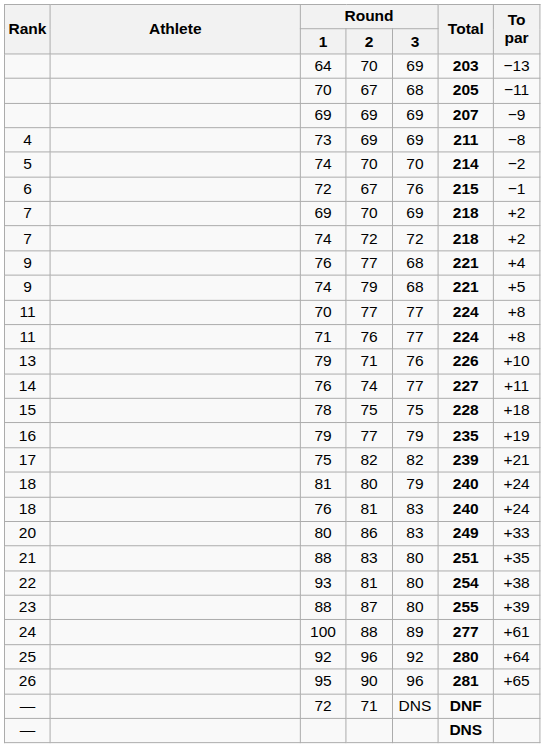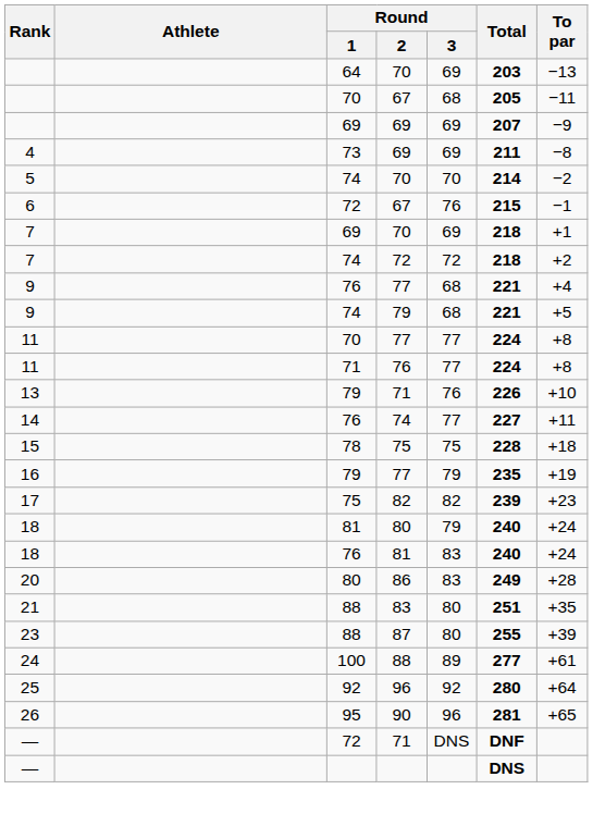 <table class=wikitable style="text-align:center">
 <tr>
 <th rowspan="2" width=40>Rank</th>
 <th rowspan="2" width=250>Athlete</th>
 <th colspan="3">Round</th>
 <th rowspan="2" width=50>Total</th>
 <th rowspan="2" width=40>To par</th>
 </tr>
 <tr>
 <th width=40>1</th>
 <th width=40>2</th>
 <th width=40>3</th>
 </tr>
 <tr>
 <td></td>
 <td align=left></td>
 <td>64</td>
 <td>70</td>
 <td>69</td>
 <td><strong>203</strong></td>
 <td>−13</td>
 </tr>
 <tr>
 <td></td>
 <td align=left></td>
 <td>70</td>
 <td>67</td>
 <td>68</td>
 <td><strong>205</strong></td>
 <td>−11</td>
 </tr>
 <tr>
 <td></td>
 <td align=left></td>
 <td>69</td>
 <td>69</td>
 <td>69</td>
 <td><strong>207</strong></td>
 <td>−9</td>
 </tr>
 <tr>
 <td>4</td>
 <td align=left></td>
 <td>73</td>
 <td>69</td>
 <td>69</td>
 <td><strong>211</strong></td>
 <td>−8</td>
 </tr>
 <tr>
 <td>5</td>
 <td align=left></td>
 <td>74</td>
 <td>70</td>
 <td>70</td>
 <td><strong>214</strong></td>
 <td>−2</td>
 </tr>
 <tr>
 <td>6</td>
 <td align=left></td>
 <td>72</td>
 <td>67</td>
 <td>76</td>
 <td><strong>215</strong></td>
 <td>−1</td>
 </tr>
 <tr>
 <td>7</td>
 <td align=left></td>
 <td>69</td>
 <td>70</td>
 <td>69</td>
 <td><strong>218</strong></td>
-<td>+2</td>
+<td>+1</td>
 </tr>
 <tr>
 <td>7</td>
 <td align=left></td>
 <td>74</td>
 <td>72</td>
 <td>72</td>
 <td><strong>218</strong></td>
 <td>+2</td>
 </tr>
 <tr>
 <td>9</td>
 <td align=left></td>
 <td>76</td>
 <td>77</td>
 <td>68</td>
 <td><strong>221</strong></td>
 <td>+4</td>
 </tr>
 <tr>
 <td>9</td>
 <td align=left></td>
 <td>74</td>
 <td>79</td>
 <td>68</td>
 <td><strong>221</strong></td>
 <td>+5</td>
 </tr>
 <tr>
 <td>11</td>
 <td align=left></td>
 <td>70</td>
 <td>77</td>
 <td>77</td>
 <td><strong>224</strong></td>
 <td>+8</td>
 </tr>
 <tr>
 <td>11</td>
 <td align=left></td>
 <td>71</td>
 <td>76</td>
 <td>77</td>
 <td><strong>224</strong></td>
 <td>+8</td>
 </tr>
 <tr>
 <td>13</td>
 <td align=left></td>
 <td>79</td>
 <td>71</td>
 <td>76</td>
 <td><strong>226</strong></td>
 <td>+10</td>
 </tr>
 <tr>
 <td>14</td>
 <td align=left></td>
 <td>76</td>
 <td>74</td>
 <td>77</td>
 <td><strong>227</strong></td>
 <td>+11</td>
 </tr>
 <tr>
 <td>15</td>
 <td align=left></td>
 <td>78</td>
 <td>75</td>
 <td>75</td>
 <td><strong>228</strong></td>
 <td>+18</td>
 </tr>
 <tr>
 <td>16</td>
 <td align=left></td>
 <td>79</td>
 <td>77</td>
 <td>79</td>
 <td><strong>235</strong></td>
 <td>+19</td>
 </tr>
 <tr>
 <td>17</td>
 <td align=left></td>
 <td>75</td>
 <td>82</td>
 <td>82</td>
 <td><strong>239</strong></td>
-<td>+21</td>
+<td>+23</td>
 </tr>
 <tr>
 <td>18</td>
 <td align=left></td>
 <td>81</td>
 <td>80</td>
 <td>79</td>
 <td><strong>240</strong></td>
 <td>+24</td>
 </tr>
 <tr>
 <td>18</td>
 <td align=left></td>
 <td>76</td>
 <td>81</td>
 <td>83</td>
 <td><strong>240</strong></td>
 <td>+24</td>
 </tr>
 <tr>
 <td>20</td>
 <td align=left></td>
 <td>80</td>
 <td>86</td>
 <td>83</td>
 <td><strong>249</strong></td>
-<td>+33</td>
+<td>+28</td>
 </tr>
 <tr>
 <td>21</td>
 <td align=left></td>
 <td>88</td>
 <td>83</td>
 <td>80</td>
 <td><strong>251</strong></td>
 <td>+35</td>
-</tr>
-<tr>
-<td>22</td>
-<td align=left></td>
-<td>93</td>
-<td>81</td>
-<td>80</td>
-<td><strong>254</strong></td>
-<td>+38</td>
 </tr>
 <tr>
 <td>23</td>
 <td align=left></td>
 <td>88</td>
 <td>87</td>
 <td>80</td>
 <td><strong>255</strong></td>
 <td>+39</td>
 </tr>
 <tr>
 <td>24</td>
 <td align=left></td>
 <td>100</td>
 <td>88</td>
 <td>89</td>
 <td><strong>277</strong></td>
 <td>+61</td>
 </tr>
 <tr>
 <td>25</td>
 <td align=left></td>
 <td>92</td>
 <td>96</td>
 <td>92</td>
 <td><strong>280</strong></td>
 <td>+64</td>
 </tr>
 <tr>
 <td>26</td>
 <td align=left></td>
 <td>95</td>
 <td>90</td>
 <td>96</td>
 <td><strong>281</strong></td>
 <td>+65</td>
 </tr>
 <tr>
 <td>—</td>
 <td align=left></td>
 <td>72</td>
 <td>71</td>
 <td>DNS</td>
 <td><strong>DNF</strong></td>
 <td></td>
 </tr>
 <tr>
 <td>—</td>
 <td align=left></td>
 <td></td>
 <td></td>
 <td></td>
 <td><strong>DNS</strong></td>
 <td></td>
 </tr>
 </table>
